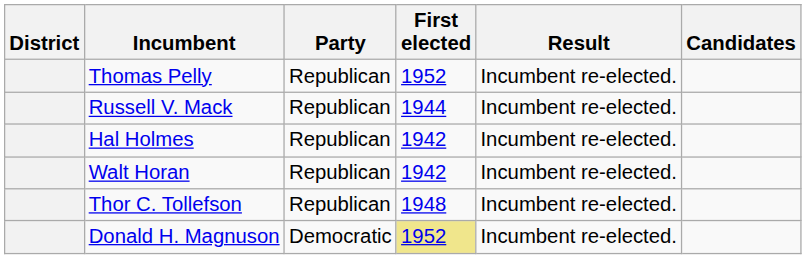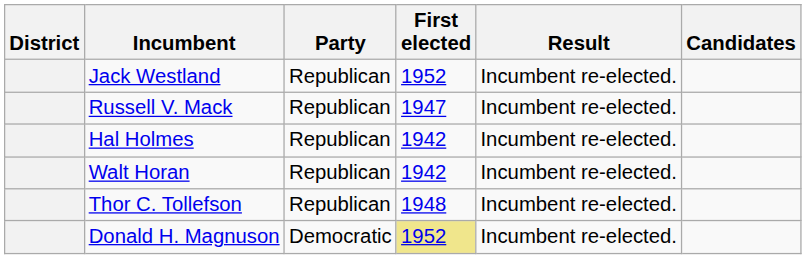 <table class=wikitable>
 <tr valign=bottom>
 <th>District</th>
 <th>Incumbent</th>
 <th>Party</th>
 <th>First<br>elected</th>
 <th>Result</th>
 <th>Candidates</th>
 </tr>
 <tr>
 <th></th>
-<td><a href='#'>Thomas Pelly</a></td>
+<td><a href='#'>Jack Westland</a></td>
 <td>Republican</td>
 <td><a href='#'>1952</a></td>
 <td>Incumbent re-elected.</td>
 <td nowrap></td>
 </tr>
 <tr>
 <th></th>
 <td><a href='#'>Russell V. Mack</a></td>
 <td>Republican</td>
-<td><a href='#'>1944</a></td>
+<td><a href='#'>1947</a></td>
 <td>Incumbent re-elected.</td>
 <td nowrap></td>
 </tr>
 <tr>
 <th></th>
 <td><a href='#'>Hal Holmes</a></td>
 <td>Republican</td>
 <td><a href='#'>1942</a></td>
 <td>Incumbent re-elected.</td>
 <td nowrap></td>
 </tr>
 <tr>
 <th></th>
 <td><a href='#'>Walt Horan</a></td>
 <td>Republican</td>
 <td><a href='#'>1942</a></td>
 <td>Incumbent re-elected.</td>
 <td nowrap></td>
 </tr>
 <tr>
 <th></th>
 <td><a href='#'>Thor C. Tollefson</a></td>
 <td>Republican</td>
 <td><a href='#'>1948</a></td>
 <td>Incumbent re-elected.</td>
 <td nowrap></td>
 </tr>
 <tr>
 <th></th>
 <td><a href='#'>Donald H. Magnuson</a></td>
 <td>Democratic</td>
 <td style="background: khaki;"><a href='#'>1952</a></td>
 <td>Incumbent re-elected.</td>
 <td nowrap></td>
 </tr>
 </table>
